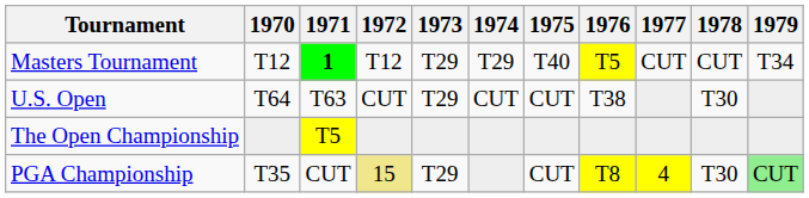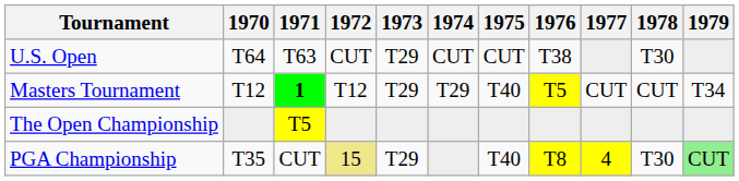 <table class="wikitable" style="font-size:95%;text-align:center;">
 <tr>
 <th>Tournament</th>
 <th>1970</th>
 <th>1971</th>
 <th>1972</th>
 <th>1973</th>
 <th>1974</th>
 <th>1975</th>
 <th>1976</th>
 <th>1977</th>
 <th>1978</th>
 <th>1979</th>
 </tr>
 <tr>
+<td align=left><a href='#'>U.S. Open</a></td>
+<td>T64</td>
+<td>T63</td>
+<td>CUT</td>
+<td>T29</td>
+<td>CUT</td>
+<td>CUT</td>
+<td>T38</td>
+<td style="background:#eeeeee;"></td>
+<td>T30</td>
+<td style="background:#eeeeee;"></td>
+</tr>
+<tr>
 <td align=left><a href='#'>Masters Tournament</a></td>
 <td>T12</td>
 <td style="background:lime;"><strong>1</strong></td>
 <td>T12</td>
 <td>T29</td>
 <td>T29</td>
 <td>T40</td>
 <td style="background:yellow;">T5</td>
 <td>CUT</td>
 <td>CUT</td>
 <td>T34</td>
-</tr>
-<tr>
-<td align=left><a href='#'>U.S. Open</a></td>
-<td>T64</td>
-<td>T63</td>
-<td>CUT</td>
-<td>T29</td>
-<td>CUT</td>
-<td>CUT</td>
-<td>T38</td>
-<td style="background:#eeeeee;"></td>
-<td>T30</td>
-<td style="background:#eeeeee;"></td>
 </tr>
 <tr>
 <td align=left><a href='#'>The Open Championship</a></td>
 <td style="background:#eeeeee;"></td>
 <td style="background:yellow;">T5</td>
 <td style="background:#eeeeee;"></td>
 <td style="background:#eeeeee;"></td>
 <td style="background:#eeeeee;"></td>
 <td style="background:#eeeeee;"></td>
 <td style="background:#eeeeee;"></td>
 <td style="background:#eeeeee;"></td>
 <td style="background:#eeeeee;"></td>
 <td style="background:#eeeeee;"></td>
 </tr>
 <tr>
 <td align=left><a href='#'>PGA Championship</a></td>
 <td>T35</td>
 <td>CUT</td>
 <td style="background: khaki;">15</td>
 <td>T29</td>
 <td style="background:#eeeeee;"></td>
-<td>CUT</td>
+<td>T40</td>
 <td style="background:yellow;">T8</td>
 <td style="background:yellow;">4</td>
 <td>T30</td>
 <td style="background: lightgreen;">CUT</td>
 </tr>
 </table>
